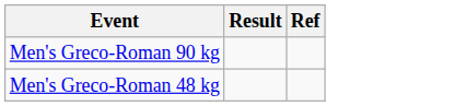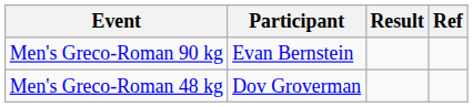 <table class="wikitable" style="font-size: 95%;">
 <tr>
 <th>Event</th>
+<th>Participant</th>
 <th>Result</th>
 <th>Ref</th>
 </tr>
 <tr>
 <td><a href='#'>Men's Greco-Roman 90 kg</a></td>
+<td><a href='#'>Evan Bernstein</a></td>
 <td></td>
 <td></td>
 </tr>
 <tr>
 <td><a href='#'>Men's Greco-Roman 48 kg</a></td>
+<td><a href='#'>Dov Groverman</a></td>
 <td></td>
 <td></td>
 </tr>
 </table>
